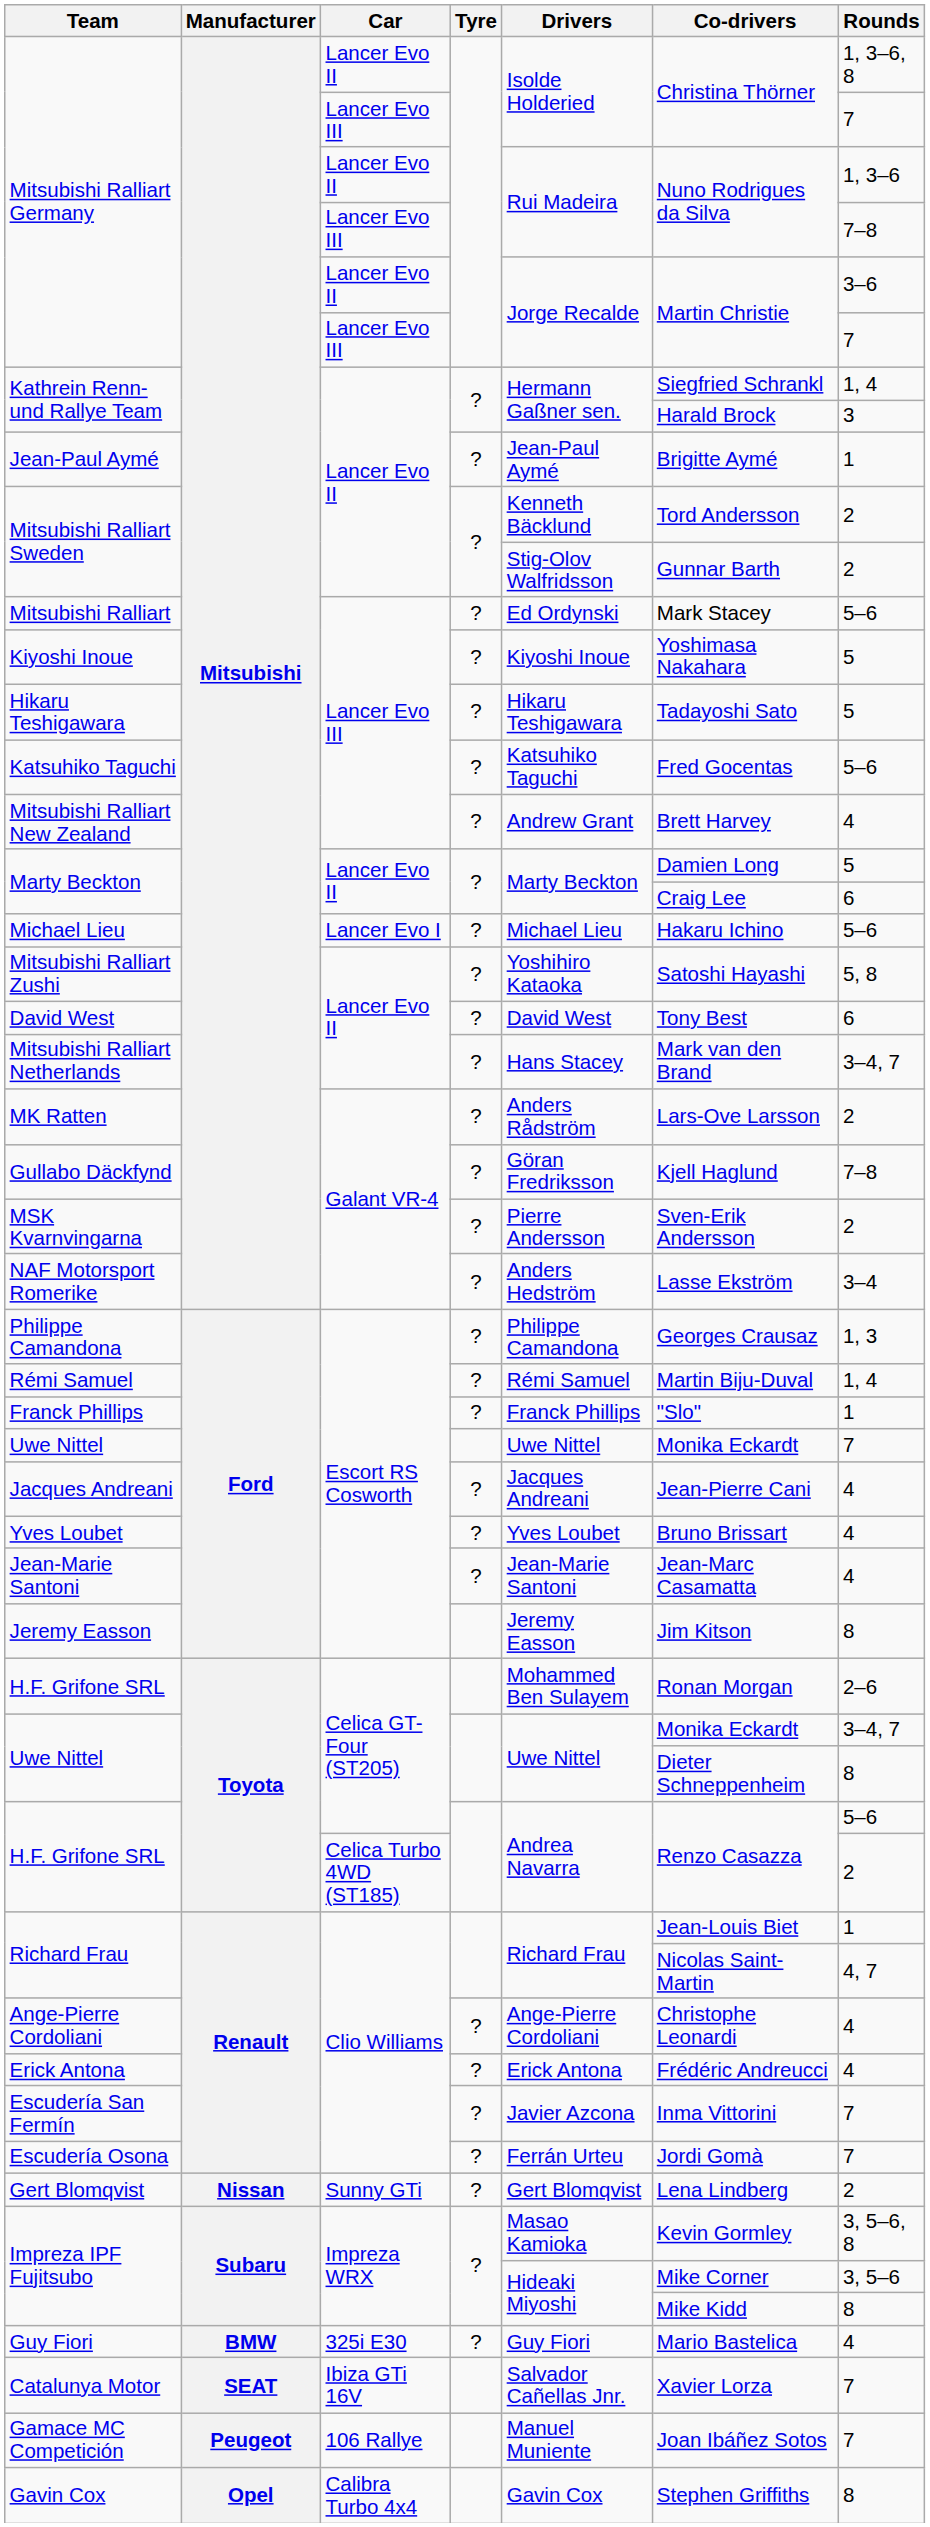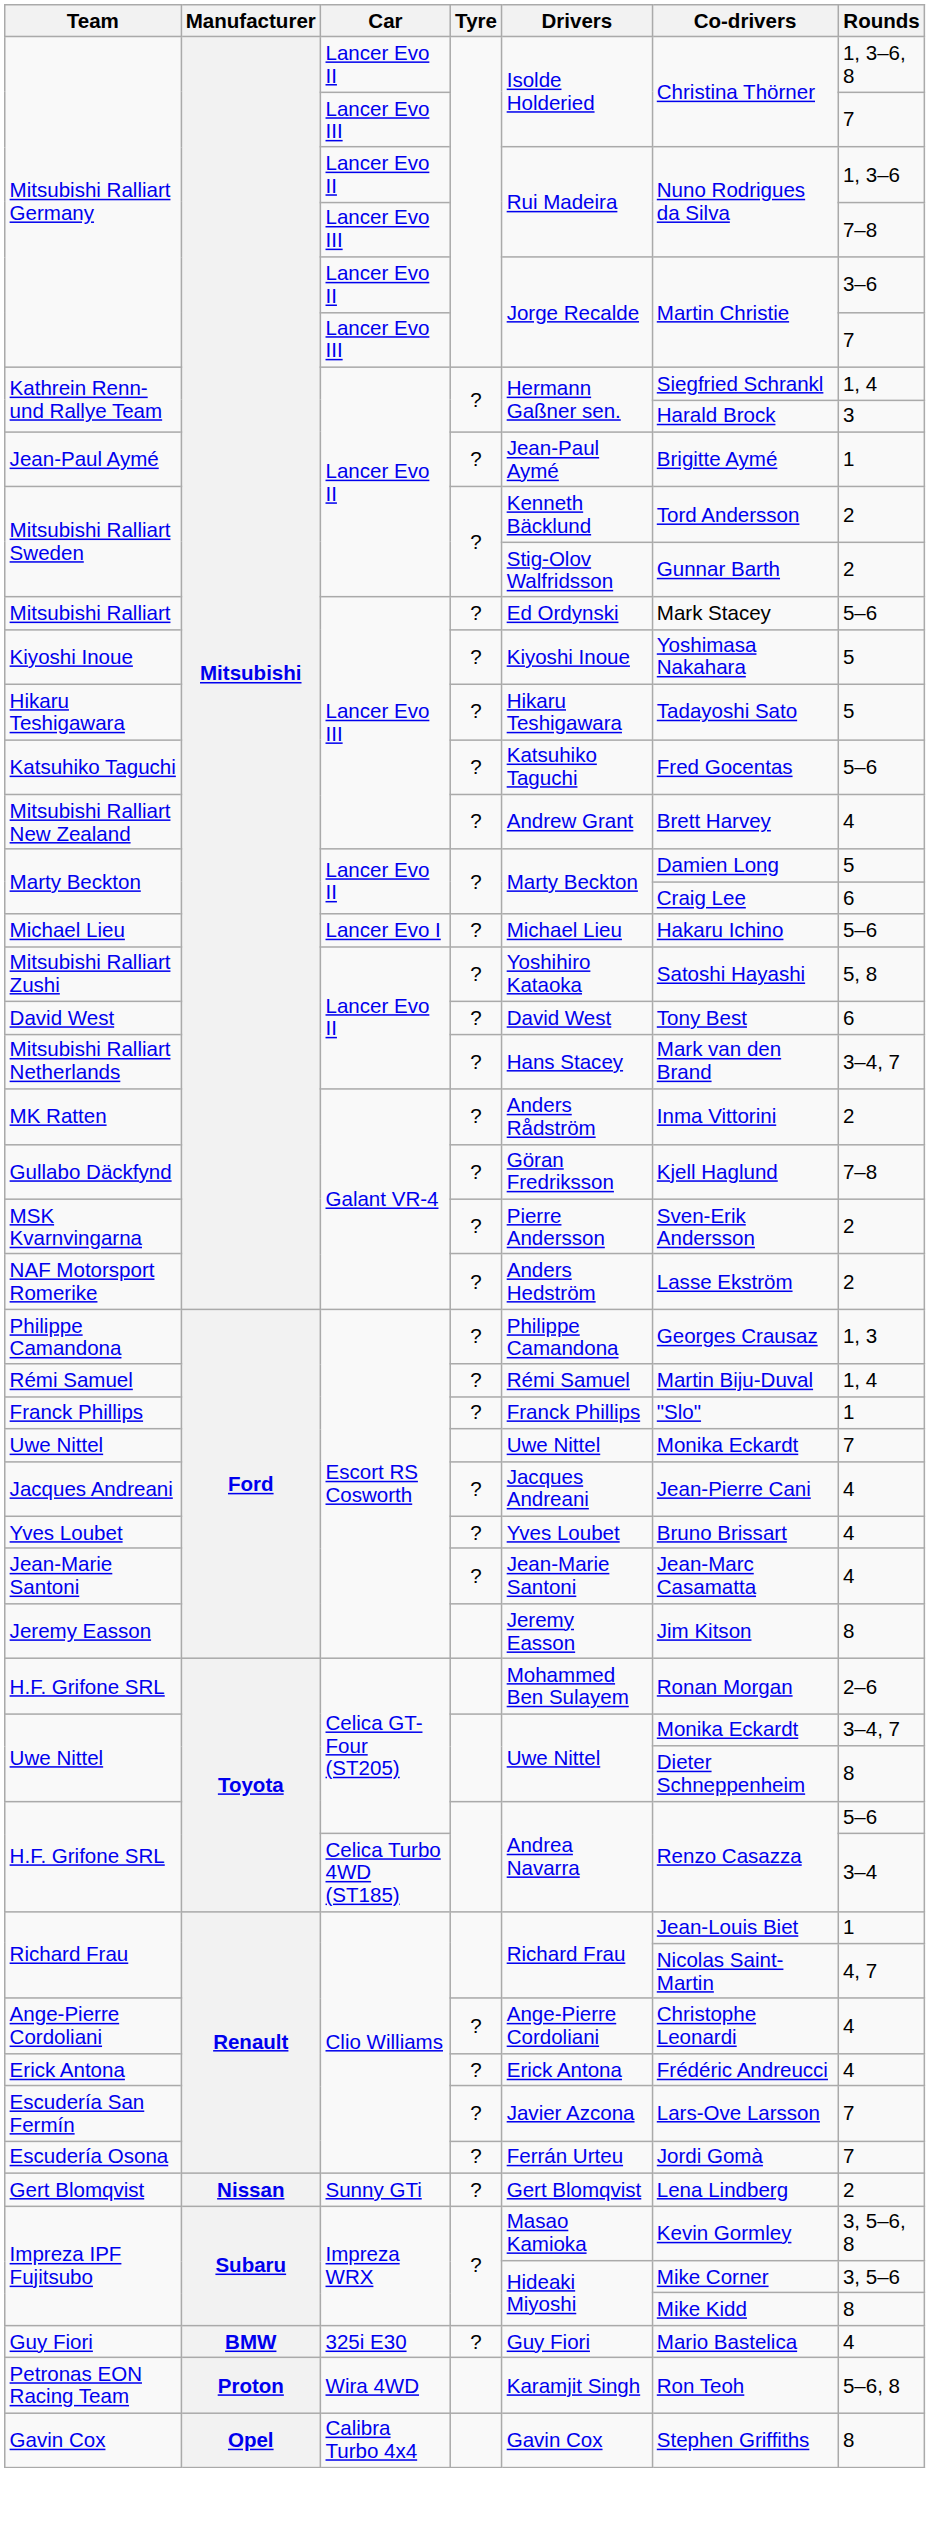 <table class="wikitable" style="font-size: 85%">
 <tr>
 <th>Team</th>
 <th>Manufacturer</th>
 <th>Car</th>
 <th>Tyre</th>
 <th>Drivers</th>
 <th>Co-drivers</th>
 <th>Rounds</th>
 </tr>
 <tr>
 <td rowspan="6"> <a href='#'>Mitsubishi Ralliart Germany</a></td>
 <th rowspan="26"><a href='#'>Mitsubishi</a></th>
 <td><a href='#'>Lancer Evo II</a></td>
 <td rowspan="6" align="center"></td>
 <td rowspan="2"> <a href='#'>Isolde Holderied</a></td>
 <td rowspan="2"> <a href='#'>Christina Thörner</a></td>
 <td>1, 3–6, 8</td>
 </tr>
 <tr>
 <td><a href='#'>Lancer Evo III</a></td>
 <td>7</td>
 </tr>
 <tr>
 <td><a href='#'>Lancer Evo II</a></td>
 <td rowspan="2"> <a href='#'>Rui Madeira</a></td>
 <td rowspan="2"> <a href='#'>Nuno Rodrigues da Silva</a></td>
 <td>1, 3–6</td>
 </tr>
 <tr>
 <td><a href='#'>Lancer Evo III</a></td>
 <td>7–8</td>
 </tr>
 <tr>
 <td><a href='#'>Lancer Evo II</a></td>
 <td rowspan="2"> <a href='#'>Jorge Recalde</a></td>
 <td rowspan="2"> <a href='#'>Martin Christie</a></td>
 <td>3–6</td>
 </tr>
 <tr>
 <td><a href='#'>Lancer Evo III</a></td>
 <td>7</td>
 </tr>
 <tr>
 <td rowspan="2"> <a href='#'>Kathrein Renn- und Rallye Team</a></td>
 <td rowspan="5"><a href='#'>Lancer Evo II</a></td>
 <td rowspan="2"  align="center">?</td>
 <td rowspan="2"> <a href='#'>Hermann Gaßner sen.</a></td>
 <td> <a href='#'>Siegfried Schrankl</a></td>
 <td>1, 4</td>
 </tr>
 <tr>
 <td> <a href='#'>Harald Brock</a></td>
 <td>3</td>
 </tr>
 <tr>
 <td> <a href='#'>Jean-Paul Aymé</a></td>
 <td align="center">?</td>
 <td> <a href='#'>Jean-Paul Aymé</a></td>
 <td> <a href='#'>Brigitte Aymé</a></td>
 <td>1</td>
 </tr>
 <tr>
 <td rowspan="2"> <a href='#'>Mitsubishi Ralliart Sweden</a></td>
 <td rowspan="2"  align="center">?</td>
 <td> <a href='#'>Kenneth Bäcklund</a></td>
 <td> <a href='#'>Tord Andersson</a></td>
 <td>2</td>
 </tr>
 <tr>
 <td> <a href='#'>Stig-Olov Walfridsson</a></td>
 <td> <a href='#'>Gunnar Barth</a></td>
 <td>2</td>
 </tr>
 <tr>
 <td> <a href='#'>Mitsubishi Ralliart</a></td>
 <td rowspan="5"><a href='#'>Lancer Evo III</a></td>
 <td align="center">?</td>
 <td> <a href='#'>Ed Ordynski</a></td>
 <td> Mark Stacey</td>
 <td>5–6</td>
 </tr>
 <tr>
 <td> <a href='#'>Kiyoshi Inoue</a></td>
 <td align="center">?</td>
 <td> <a href='#'>Kiyoshi Inoue</a></td>
 <td> <a href='#'>Yoshimasa Nakahara</a></td>
 <td>5</td>
 </tr>
 <tr>
 <td> <a href='#'>Hikaru Teshigawara</a></td>
 <td align="center">?</td>
 <td> <a href='#'>Hikaru Teshigawara</a></td>
 <td> <a href='#'>Tadayoshi Sato</a></td>
 <td>5</td>
 </tr>
 <tr>
 <td> <a href='#'>Katsuhiko Taguchi</a></td>
 <td align="center">?</td>
 <td> <a href='#'>Katsuhiko Taguchi</a></td>
 <td> <a href='#'>Fred Gocentas</a></td>
 <td>5–6</td>
 </tr>
 <tr>
 <td> <a href='#'>Mitsubishi Ralliart New Zealand</a></td>
 <td align="center">?</td>
 <td> <a href='#'>Andrew Grant</a></td>
 <td> <a href='#'>Brett Harvey</a></td>
 <td>4</td>
 </tr>
 <tr>
 <td rowspan="2"> <a href='#'>Marty Beckton</a></td>
 <td rowspan="2"><a href='#'>Lancer Evo II</a></td>
 <td rowspan="2" align="center">?</td>
 <td rowspan="2"> <a href='#'>Marty Beckton</a></td>
 <td> <a href='#'>Damien Long</a></td>
 <td>5</td>
 </tr>
 <tr>
 <td> <a href='#'>Craig Lee</a></td>
 <td>6</td>
 </tr>
 <tr>
 <td> <a href='#'>Michael Lieu</a></td>
 <td><a href='#'>Lancer Evo I</a></td>
 <td align="center">?</td>
 <td> <a href='#'>Michael Lieu</a></td>
 <td> <a href='#'>Hakaru Ichino</a></td>
 <td>5–6</td>
 </tr>
 <tr>
 <td> <a href='#'>Mitsubishi Ralliart Zushi</a></td>
 <td rowspan="3"><a href='#'>Lancer Evo II</a></td>
 <td align="center">?</td>
 <td> <a href='#'>Yoshihiro Kataoka</a></td>
 <td> <a href='#'>Satoshi Hayashi</a></td>
 <td>5, 8</td>
 </tr>
 <tr>
 <td> <a href='#'>David West</a></td>
 <td align="center">?</td>
 <td> <a href='#'>David West</a></td>
 <td> <a href='#'>Tony Best</a></td>
 <td>6</td>
 </tr>
 <tr>
 <td> <a href='#'>Mitsubishi Ralliart Netherlands</a></td>
 <td align="center">?</td>
 <td> <a href='#'>Hans Stacey</a></td>
 <td> <a href='#'>Mark van den Brand</a></td>
 <td>3–4, 7</td>
 </tr>
 <tr>
 <td> <a href='#'>MK Ratten</a></td>
 <td rowspan="4"><a href='#'>Galant VR-4</a></td>
 <td align="center">?</td>
 <td> <a href='#'>Anders Rådström</a></td>
-<td nowrap=""> <a href='#'>Lars-Ove Larsson</a></td>
+<td> <a href='#'>Inma Vittorini</a></td>
 <td>2</td>
 </tr>
 <tr>
 <td> <a href='#'>Gullabo Däckfynd</a></td>
 <td align="center">?</td>
 <td> <a href='#'>Göran Fredriksson</a></td>
 <td> <a href='#'>Kjell Haglund</a></td>
 <td nowrap="">7–8</td>
 </tr>
 <tr>
 <td> <a href='#'>MSK Kvarnvingarna</a></td>
 <td align="center">?</td>
 <td> <a href='#'>Pierre Andersson</a></td>
 <td> <a href='#'>Sven-Erik Andersson</a></td>
 <td>2</td>
 </tr>
 <tr>
 <td> <a href='#'>NAF Motorsport Romerike</a></td>
 <td align="center">?</td>
 <td> <a href='#'>Anders Hedström</a></td>
 <td> <a href='#'>Lasse Ekström</a></td>
-<td>3–4</td>
+<td>2</td>
 </tr>
 <tr>
 <td> <a href='#'>Philippe Camandona</a></td>
 <th rowspan="8"><a href='#'>Ford</a></th>
 <td rowspan="8"><a href='#'>Escort RS Cosworth</a></td>
 <td align="center">?</td>
 <td> <a href='#'>Philippe Camandona</a></td>
 <td> <a href='#'>Georges Crausaz</a></td>
 <td>1, 3</td>
 </tr>
 <tr>
 <td> <a href='#'>Rémi Samuel</a></td>
 <td align="center">?</td>
 <td> <a href='#'>Rémi Samuel</a></td>
 <td> <a href='#'>Martin Biju-Duval</a></td>
 <td>1, 4</td>
 </tr>
 <tr>
 <td> <a href='#'>Franck Phillips</a></td>
 <td align="center">?</td>
 <td> <a href='#'>Franck Phillips</a></td>
 <td> <a href='#'>"Slo"</a></td>
 <td>1</td>
 </tr>
 <tr>
 <td> <a href='#'>Uwe Nittel</a></td>
 <td align="center"></td>
 <td> <a href='#'>Uwe Nittel</a></td>
 <td> <a href='#'>Monika Eckardt</a></td>
 <td>7</td>
 </tr>
 <tr>
 <td> <a href='#'>Jacques Andreani</a></td>
 <td align="center">?</td>
 <td> <a href='#'>Jacques Andreani</a></td>
 <td> <a href='#'>Jean-Pierre Cani</a></td>
 <td>4</td>
 </tr>
 <tr>
 <td> <a href='#'>Yves Loubet</a></td>
 <td align="center">?</td>
 <td> <a href='#'>Yves Loubet</a></td>
 <td> <a href='#'>Bruno Brissart</a></td>
 <td>4</td>
 </tr>
 <tr>
 <td> <a href='#'>Jean-Marie Santoni</a></td>
 <td align="center">?</td>
 <td> <a href='#'>Jean-Marie Santoni</a></td>
 <td> <a href='#'>Jean-Marc Casamatta</a></td>
 <td>4</td>
 </tr>
 <tr>
 <td> <a href='#'>Jeremy Easson</a></td>
 <td align="center"></td>
 <td> <a href='#'>Jeremy Easson</a></td>
 <td> <a href='#'>Jim Kitson</a></td>
 <td>8</td>
 </tr>
 <tr>
 <td> <a href='#'>H.F. Grifone SRL</a></td>
 <th rowspan="5"><a href='#'>Toyota</a></th>
 <td rowspan="4"><a href='#'>Celica GT-Four (ST205)</a></td>
 <td align="center"></td>
 <td> <a href='#'>Mohammed Ben Sulayem</a></td>
 <td> <a href='#'>Ronan Morgan</a></td>
 <td>2–6</td>
 </tr>
 <tr>
 <td rowspan="2"> <a href='#'>Uwe Nittel</a></td>
 <td rowspan="2" align="center"></td>
 <td rowspan="2"> <a href='#'>Uwe Nittel</a></td>
 <td> <a href='#'>Monika Eckardt</a></td>
 <td>3–4, 7</td>
 </tr>
 <tr>
 <td> <a href='#'>Dieter Schneppenheim</a></td>
 <td>8</td>
 </tr>
 <tr>
 <td rowspan="2"> <a href='#'>H.F. Grifone SRL</a></td>
 <td rowspan="2" align="center"></td>
 <td rowspan="2"> <a href='#'>Andrea Navarra</a></td>
 <td rowspan="2"> <a href='#'>Renzo Casazza</a></td>
 <td>5–6</td>
 </tr>
 <tr>
 <td><a href='#'>Celica Turbo 4WD (ST185)</a></td>
-<td>2</td>
+<td>3–4</td>
 </tr>
 <tr>
 <td rowspan="2"> <a href='#'>Richard Frau</a></td>
 <th rowspan="6"><a href='#'>Renault</a></th>
 <td rowspan="6"><a href='#'>Clio Williams</a></td>
 <td rowspan="2" align="center"></td>
 <td rowspan="2"> <a href='#'>Richard Frau</a></td>
 <td> <a href='#'>Jean-Louis Biet</a></td>
 <td>1</td>
 </tr>
 <tr>
 <td> <a href='#'>Nicolas Saint-Martin</a></td>
 <td>4, 7</td>
 </tr>
 <tr>
 <td> <a href='#'>Ange-Pierre Cordoliani</a></td>
 <td align="center">?</td>
 <td> <a href='#'>Ange-Pierre Cordoliani</a></td>
 <td> <a href='#'>Christophe Leonardi</a></td>
 <td>4</td>
 </tr>
 <tr>
 <td> <a href='#'>Erick Antona</a></td>
 <td align="center">?</td>
 <td> <a href='#'>Erick Antona</a></td>
 <td> <a href='#'>Frédéric Andreucci</a></td>
 <td>4</td>
 </tr>
 <tr>
 <td> <a href='#'>Escudería San Fermín</a></td>
 <td align="center">?</td>
 <td> <a href='#'>Javier Azcona</a></td>
-<td> <a href='#'>Inma Vittorini</a></td>
+<td nowrap=""> <a href='#'>Lars-Ove Larsson</a></td>
 <td>7</td>
 </tr>
 <tr>
 <td> <a href='#'>Escudería Osona</a></td>
 <td align="center">?</td>
 <td> <a href='#'>Ferrán Urteu</a></td>
 <td> <a href='#'>Jordi Gomà</a></td>
 <td>7</td>
 </tr>
 <tr>
 <td> <a href='#'>Gert Blomqvist</a></td>
 <th><a href='#'>Nissan</a></th>
 <td><a href='#'>Sunny GTi</a></td>
 <td align="center">?</td>
 <td> <a href='#'>Gert Blomqvist</a></td>
 <td> <a href='#'>Lena Lindberg</a></td>
 <td>2</td>
 </tr>
 <tr>
 <td rowspan="3"> <a href='#'>Impreza IPF Fujitsubo</a></td>
 <th rowspan="3"><a href='#'>Subaru</a></th>
 <td rowspan="3"><a href='#'>Impreza WRX</a></td>
 <td rowspan="3"  align="center">?</td>
 <td> <a href='#'>Masao Kamioka</a></td>
 <td> <a href='#'>Kevin Gormley</a></td>
 <td>3, 5–6, 8</td>
 </tr>
 <tr>
 <td rowspan="2"> <a href='#'>Hideaki Miyoshi</a></td>
 <td> <a href='#'>Mike Corner</a></td>
 <td>3, 5–6</td>
 </tr>
 <tr>
 <td> <a href='#'>Mike Kidd</a></td>
 <td>8</td>
 </tr>
 <tr>
 <td> <a href='#'>Guy Fiori</a></td>
 <th><a href='#'>BMW</a></th>
 <td><a href='#'>325i E30</a></td>
 <td align="center">?</td>
 <td> <a href='#'>Guy Fiori</a></td>
 <td> <a href='#'>Mario Bastelica</a></td>
 <td>4</td>
 </tr>
 <tr>
-<td> <a href='#'>Catalunya Motor</a></td>
-<th><a href='#'>SEAT</a></th>
-<td><a href='#'>Ibiza GTi 16V</a></td>
+<td> <a href='#'>Petronas EON Racing Team</a></td>
+<th><a href='#'>Proton</a></th>
+<td><a href='#'>Wira 4WD</a></td>
 <td align="center"></td>
-<td> <a href='#'>Salvador Cañellas Jnr.</a></td>
-<td> <a href='#'>Xavier Lorza</a></td>
-<td>7</td>
-</tr>
-<tr>
-<td> <a href='#'>Gamace MC Competición</a></td>
-<th><a href='#'>Peugeot</a></th>
-<td><a href='#'>106 Rallye</a></td>
-<td align="center"></td>
-<td> <a href='#'>Manuel Muniente</a></td>
-<td> <a href='#'>Joan Ibáñez Sotos</a></td>
-<td>7</td>
+<td> <a href='#'>Karamjit Singh</a></td>
+<td> <a href='#'>Ron Teoh</a></td>
+<td>5–6, 8</td>
 </tr>
 <tr>
 <td> <a href='#'>Gavin Cox</a></td>
 <th><a href='#'>Opel</a></th>
 <td><a href='#'>Calibra Turbo 4x4</a></td>
 <td align="center"></td>
 <td> <a href='#'>Gavin Cox</a></td>
 <td> <a href='#'>Stephen Griffiths</a></td>
 <td>8</td>
 </tr>
 </table>
